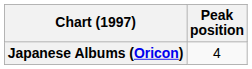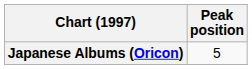 <table class="wikitable plainrowheaders" style="text-align:center">
 <tr>
 <th scope="col">Chart (1997)</th>
 <th scope="col">Peak<br> position</th>
 </tr>
 <tr>
 <th scope="row">Japanese Albums (<a href='#'>Oricon</a>)</th>
-<td>4</td>
+<td>5</td>
 </tr>
 </table>
